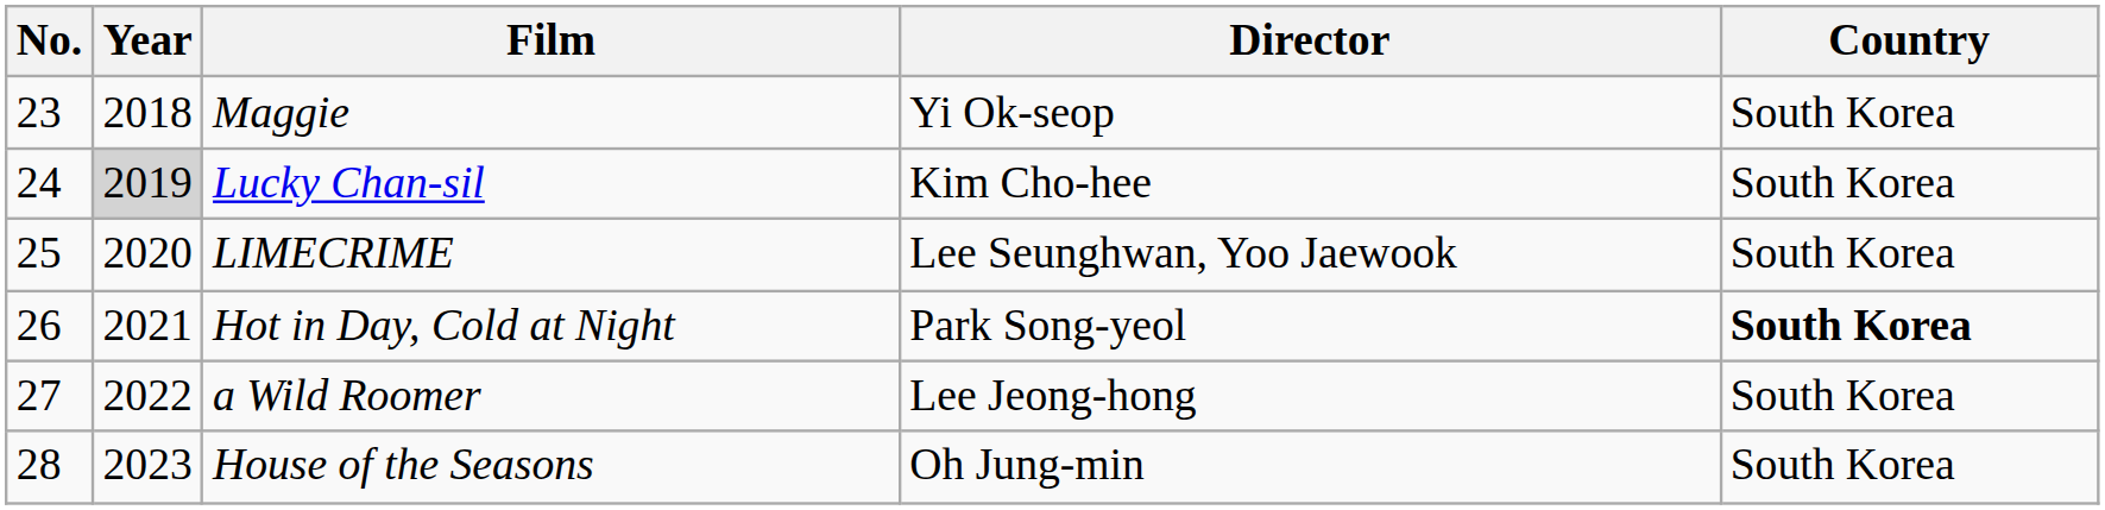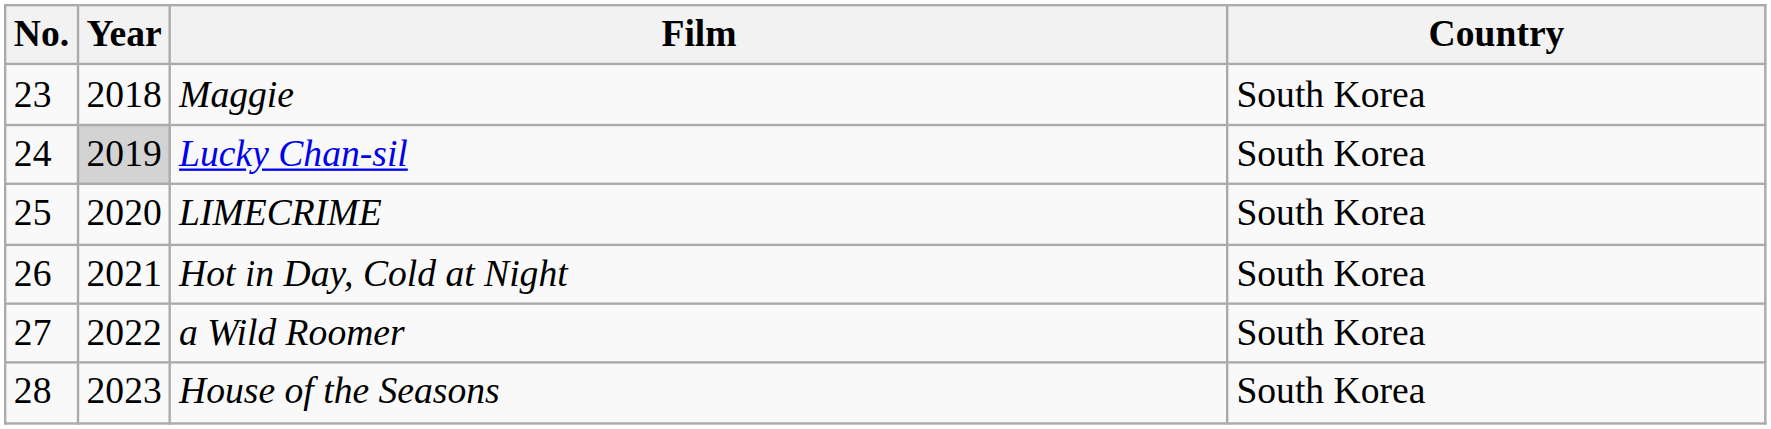 <table class=wikitable style="width:750px">
 <tr>
 <th width=10>No.</th>
 <th width=10>Year</th>
 <th>Film</th>
-<th>Director</th>
 <th>Country</th>
 </tr>
 <tr>
 <td>23</td>
 <td>2018</td>
 <td><em>Maggie</em></td>
-<td>Yi Ok-seop</td>
 <td>South Korea</td>
 </tr>
 <tr>
 <td>24</td>
 <td style="background: lightgrey;">2019</td>
 <td><em><a href='#'>Lucky Chan-sil</a></em></td>
-<td>Kim Cho-hee</td>
 <td>South Korea</td>
 </tr>
 <tr>
 <td>25</td>
 <td>2020</td>
 <td><em>LIMECRIME</em></td>
-<td>Lee Seunghwan, Yoo Jaewook</td>
 <td>South Korea</td>
 </tr>
 <tr>
 <td>26</td>
 <td>2021</td>
 <td><em>Hot in Day, Cold at Night</em></td>
-<td>Park Song-yeol</td>
-<td><strong>South Korea</strong></td>
+<td>South Korea</td>
 </tr>
 <tr>
 <td>27</td>
 <td>2022</td>
 <td><em>a Wild Roomer</em></td>
-<td>Lee Jeong-hong</td>
 <td>South Korea</td>
 </tr>
 <tr>
 <td>28</td>
 <td>2023</td>
 <td><em>House of the Seasons</em></td>
-<td>Oh Jung-min</td>
 <td>South Korea</td>
 </tr>
 </table>
